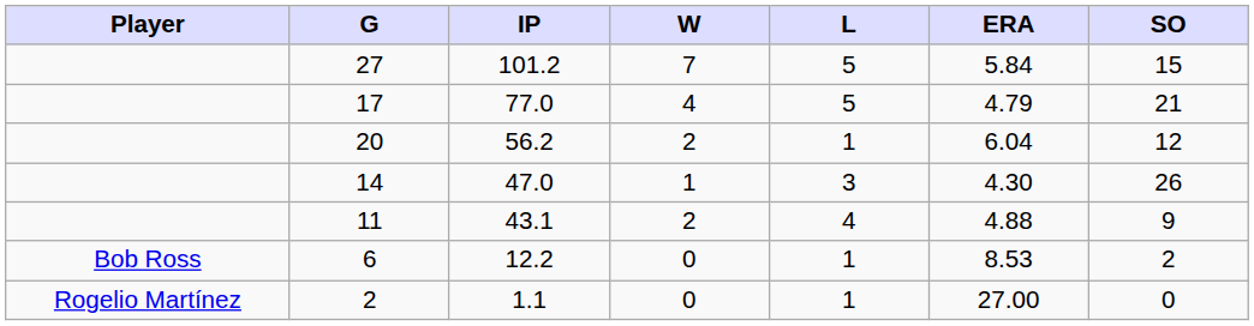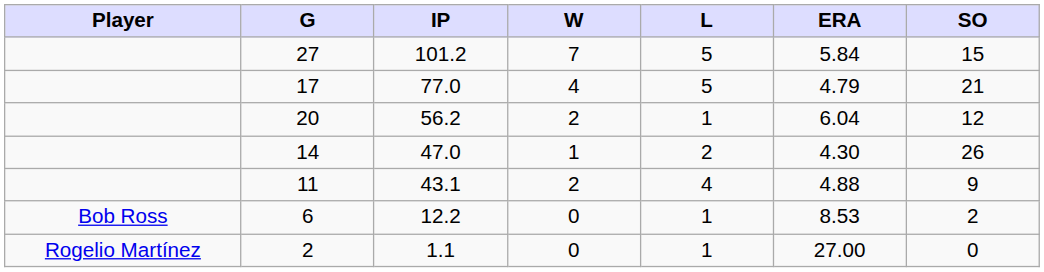 <table class="wikitable sortable">
 <tr>
 <th style="background:#ddf; width:16%;">Player</th>
 <th style="background:#ddf; width:9%;">G</th>
 <th style="background:#ddf; width:9%;">IP</th>
 <th style="background:#ddf; width:9%;">W</th>
 <th style="background:#ddf; width:9%;">L</th>
 <th style="background:#ddf; width:9%;">ERA</th>
 <th style="background:#ddf; width:9%;">SO</th>
 </tr>
 <tr style="text-align:center;">
 <td></td>
 <td>27</td>
 <td>101.2</td>
 <td>7</td>
 <td>5</td>
 <td>5.84</td>
 <td>15</td>
 </tr>
 <tr style="text-align:center;">
 <td></td>
 <td>17</td>
 <td>77.0</td>
 <td>4</td>
 <td>5</td>
 <td>4.79</td>
 <td>21</td>
 </tr>
 <tr style="text-align:center;">
 <td></td>
 <td>20</td>
 <td>56.2</td>
 <td>2</td>
 <td>1</td>
 <td>6.04</td>
 <td>12</td>
 </tr>
 <tr style="text-align:center;">
 <td></td>
 <td>14</td>
 <td>47.0</td>
 <td>1</td>
-<td>3</td>
+<td>2</td>
 <td>4.30</td>
 <td>26</td>
 </tr>
 <tr style="text-align:center;">
 <td></td>
 <td>11</td>
 <td>43.1</td>
 <td>2</td>
 <td>4</td>
 <td>4.88</td>
 <td>9</td>
 </tr>
 <tr align="center">
 <td><a href='#'>Bob Ross</a></td>
 <td>6</td>
 <td>12.2</td>
 <td>0</td>
 <td>1</td>
 <td>8.53</td>
 <td>2</td>
 </tr>
 <tr align="center">
 <td><a href='#'>Rogelio Martínez</a></td>
 <td>2</td>
 <td>1.1</td>
 <td>0</td>
 <td>1</td>
 <td>27.00</td>
 <td>0</td>
 </tr>
 </table>
